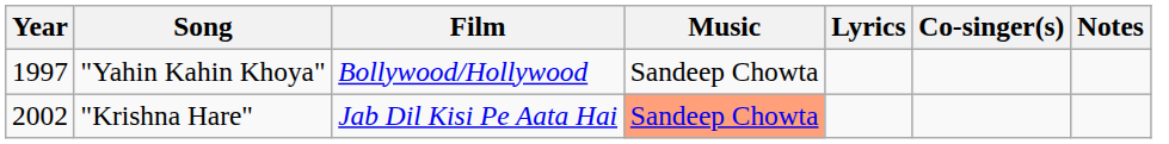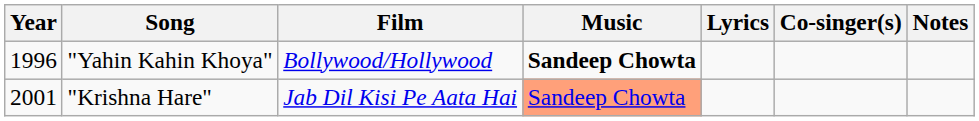 <table class="wikitable sortable">
 <tr>
 <th>Year</th>
 <th>Song</th>
 <th>Film</th>
 <th>Music</th>
 <th>Lyrics</th>
 <th>Co-singer(s)</th>
 <th>Notes</th>
 </tr>
 <tr>
-<td>1997</td>
+<td>1996</td>
 <td>"Yahin Kahin Khoya"</td>
 <td><em><a href='#'>Bollywood/Hollywood</a></em></td>
-<td>Sandeep Chowta</td>
+<td><strong>Sandeep Chowta</strong></td>
 <td></td>
 <td></td>
 <td></td>
 </tr>
 <tr>
-<td>2002</td>
+<td>2001</td>
 <td>"Krishna Hare"</td>
 <td><em><a href='#'>Jab Dil Kisi Pe Aata Hai</a></em></td>
 <td style="background: lightsalmon;"><a href='#'>Sandeep Chowta</a></td>
 <td></td>
 <td></td>
 </tr>
 </table>
